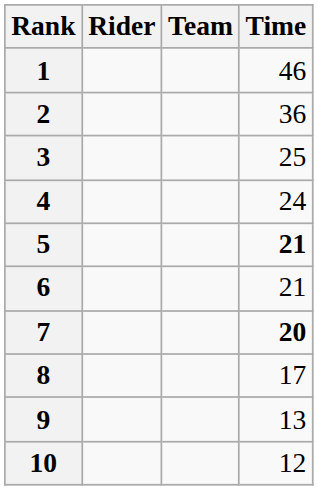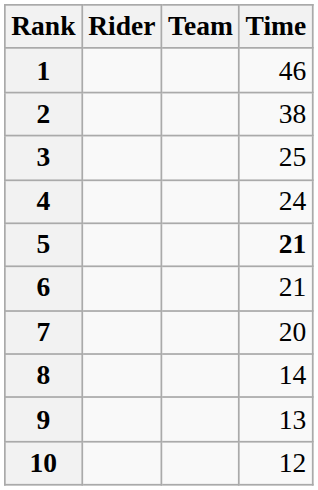 <table class="wikitable" margin-bottom:0;">
 <tr>
 <th scope="col">Rank</th>
 <th scope="col">Rider</th>
 <th scope="col">Team</th>
 <th scope="col">Time</th>
 </tr>
 <tr>
 <th scope="row">1</th>
 <td> </td>
 <td></td>
 <td align="right">46</td>
 </tr>
 <tr>
 <th scope="row">2</th>
 <td></td>
 <td></td>
-<td align="right">36</td>
+<td align="right">38</td>
 </tr>
 <tr>
 <th scope="row">3</th>
 <td></td>
 <td></td>
 <td align="right">25</td>
 </tr>
 <tr>
 <th scope="row">4</th>
 <td></td>
 <td></td>
 <td align="right">24</td>
 </tr>
 <tr>
 <th scope="row">5</th>
 <td></td>
 <td></td>
 <td align="right"><strong>21</strong></td>
 </tr>
 <tr>
 <th scope="row">6</th>
 <td></td>
 <td></td>
 <td align="right">21</td>
 </tr>
 <tr>
 <th scope="row">7</th>
 <td></td>
 <td></td>
-<td align="right"><strong>20</strong></td>
+<td align="right">20</td>
 </tr>
 <tr>
 <th scope="row">8</th>
 <td></td>
 <td></td>
-<td align="right">17</td>
+<td align="right">14</td>
 </tr>
 <tr>
 <th scope="row">9</th>
 <td></td>
 <td></td>
 <td align="right">13</td>
 </tr>
 <tr>
 <th scope="row">10</th>
 <td></td>
 <td></td>
 <td align="right">12</td>
 </tr>
 </table>
